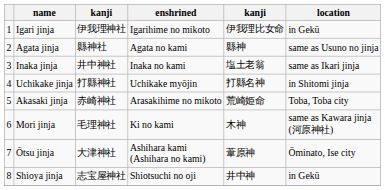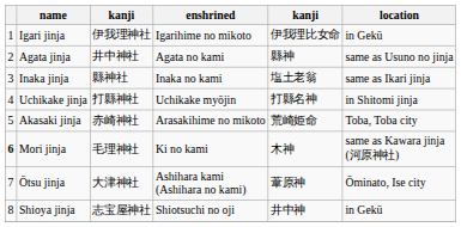 <table class="wikitable" style="margin-bottom: 1.5em; font-size: 95%;">
 <tr>
 <th></th>
 <th>name</th>
 <th>kanji</th>
 <th>enshrined</th>
 <th>kanji</th>
 <th>location</th>
 </tr>
 <tr>
 <td>1</td>
 <td>Igari jinja</td>
 <td>伊我理神社</td>
 <td>Igarihime no mikoto</td>
 <td>伊我理比女命</td>
 <td>in Gekū</td>
 </tr>
 <tr>
 <td>2</td>
 <td>Agata jinja</td>
-<td>縣神社</td>
+<td>井中神社</td>
 <td>Agata no kami</td>
 <td>縣神</td>
 <td>same as Usuno no jinja</td>
 </tr>
 <tr>
 <td>3</td>
 <td>Inaka jinja</td>
-<td>井中神社</td>
+<td>縣神社</td>
 <td>Inaka no kami</td>
 <td>塩土老翁</td>
 <td>same as Ikari jinja</td>
 </tr>
 <tr>
 <td>4</td>
 <td>Uchikake jinja</td>
 <td>打縣神社</td>
 <td>Uchikake myōjin</td>
 <td>打縣名神</td>
 <td>in Shitomi jinja</td>
 </tr>
 <tr>
 <td>5</td>
 <td>Akasaki jinja</td>
 <td>赤崎神社</td>
 <td>Arasakihime no mikoto</td>
 <td>荒崎姫命</td>
 <td>Toba, Toba city</td>
 </tr>
 <tr>
-<td>6</td>
+<td><strong>6</strong></td>
 <td>Mori jinja</td>
 <td>毛理神社</td>
 <td>Ki no kami</td>
 <td>木神</td>
 <td>same as Kawara jinja<br>(河原神社)</td>
 </tr>
 <tr>
 <td>7</td>
 <td>Ōtsu jinja</td>
 <td>大津神社</td>
 <td>Ashihara kami<br>(Ashihara no kami)</td>
 <td>葦原神</td>
 <td>Ōminato, Ise city</td>
 </tr>
 <tr>
 <td>8</td>
 <td>Shioya jinja</td>
 <td>志宝屋神社</td>
 <td>Shiotsuchi no oji</td>
 <td>井中神</td>
 <td>in Gekū</td>
 </tr>
 <tr>
 </tr>
 </table>
